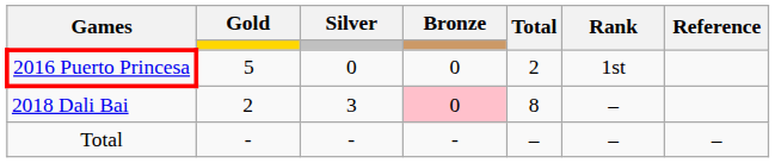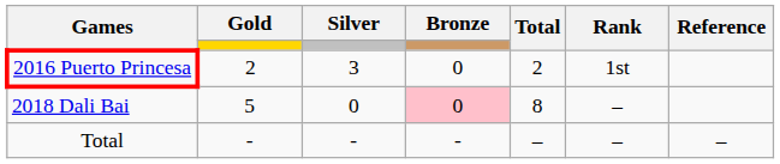 <table class="wikitable" style="text-align:center; font-size:90%;">
 <tr>
 <th rowspan=2>Games</th>
 <th style="width:4.5em;">Gold</th>
 <th style="width:4.5em;">Silver</th>
 <th style="width:4.5em;">Bronze</th>
 <th rowspan=2 !style="width:4.5em;">Total</th>
 <th rowspan=2 style="width:4.5em;">Rank</th>
 <th rowspan=2 style="width:4.5em;">Reference</th>
 </tr>
 <tr>
 <td style="background:gold;"></td>
 <td style="background:silver;"></td>
 <td style="background:#cc9966;"></td>
 </tr>
 <tr>
 <td align=left style="border: 3px solid red"> <a href='#'>2016 Puerto Princesa</a></td>
-<td>5</td>
-<td>0</td>
+<td>2</td>
+<td>3</td>
 <td>0</td>
 <td>2</td>
 <td>1st</td>
 <td></td>
 </tr>
 <tr>
 <td align=left> <a href='#'>2018 Dali Bai</a></td>
-<td>2</td>
-<td>3</td>
+<td>5</td>
+<td>0</td>
 <td style="background: pink;">0</td>
 <td>8</td>
 <td>–</td>
 <td></td>
 </tr>
 <tr>
 <td>Total</td>
 <td>-</td>
 <td>-</td>
 <td>-</td>
 <td>–</td>
 <td>–</td>
 <td>–</td>
 </tr>
 </table>
